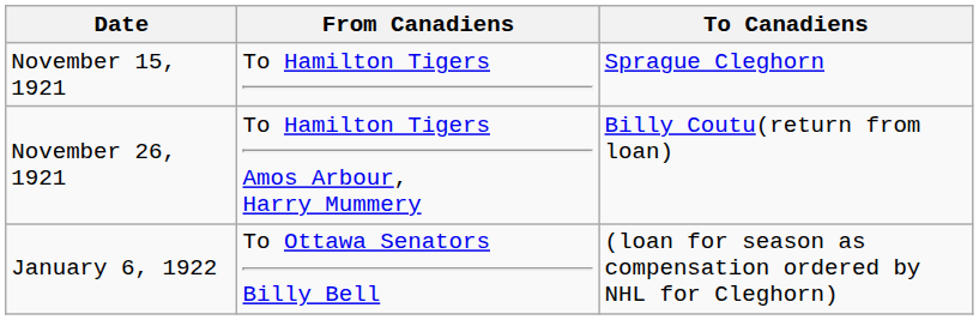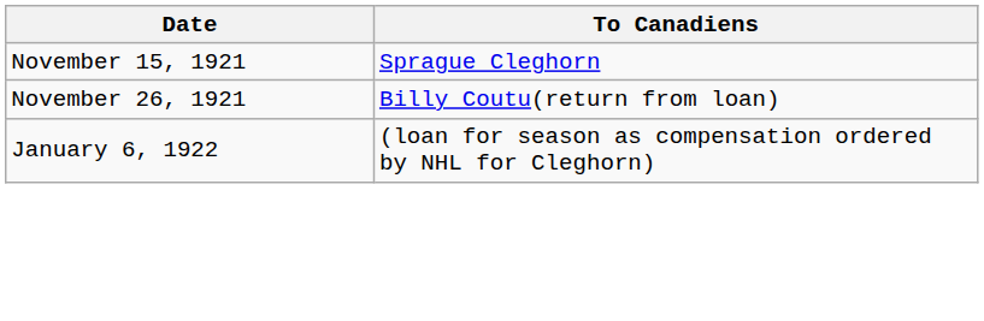 <table class="wikitable" width="550">
 <tr>
 <th width="150">Date</th>
-<th width="250">From Canadiens</th>
 <th width="250">To Canadiens</th>
 </tr>
 <tr>
 <td>November 15, 1921</td>
-<td valign="top">To <a href='#'>Hamilton Tigers</a><hr></td>
 <td valign="top"><a href='#'>Sprague Cleghorn</a></td>
 </tr>
 <tr>
 <td>November 26, 1921</td>
-<td valign="top">To <a href='#'>Hamilton Tigers</a><hr><a href='#'>Amos Arbour</a>,<br><a href='#'>Harry Mummery</a></td>
 <td valign="top"><a href='#'>Billy Coutu</a>(return from loan)</td>
 </tr>
 <tr>
 <td>January 6, 1922</td>
-<td valign="top">To <a href='#'>Ottawa Senators</a><hr><a href='#'>Billy Bell</a></td>
 <td valign="top">(loan for season as compensation ordered by NHL for Cleghorn)</td>
 </tr>
 </table>
